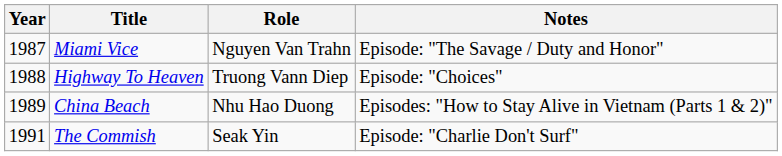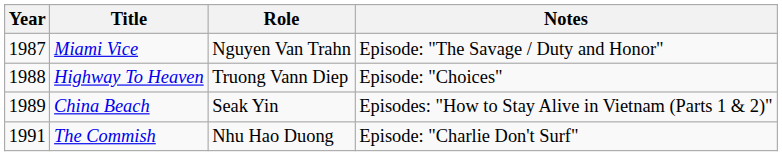 <table class="wikitable sortable">
 <tr>
 <th>Year</th>
 <th>Title</th>
 <th>Role</th>
 <th class="unsortable">Notes</th>
 </tr>
 <tr>
 <td>1987</td>
 <td><em><a href='#'>Miami Vice</a></em></td>
 <td>Nguyen Van Trahn</td>
 <td>Episode: "The Savage / Duty and Honor"</td>
 </tr>
 <tr>
 <td>1988</td>
 <td><em><a href='#'>Highway To Heaven</a></em></td>
 <td>Truong Vann Diep</td>
 <td>Episode: "Choices"</td>
 </tr>
 <tr>
 <td>1989</td>
 <td><em><a href='#'>China Beach</a></em></td>
-<td>Nhu Hao Duong</td>
+<td>Seak Yin</td>
 <td>Episodes: "How to Stay Alive in Vietnam (Parts 1 & 2)"</td>
 </tr>
 <tr>
 <td>1991</td>
 <td><em><a href='#'>The Commish</a></em></td>
-<td>Seak Yin</td>
+<td>Nhu Hao Duong</td>
 <td>Episode: "Charlie Don't Surf"</td>
 </tr>
 </table>
